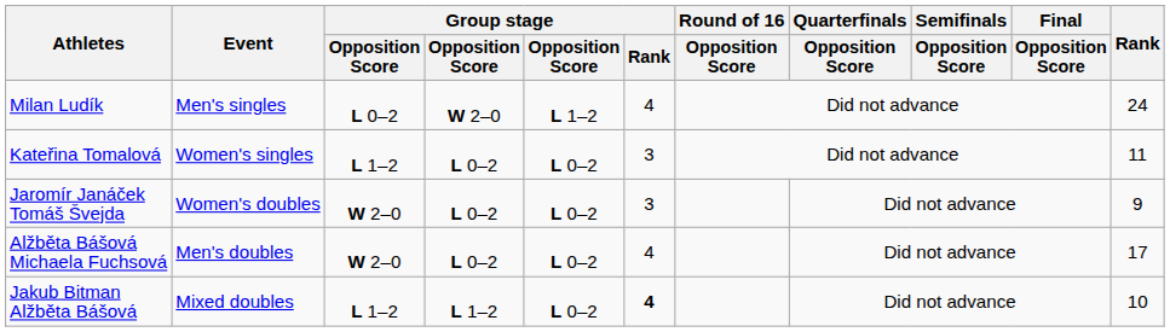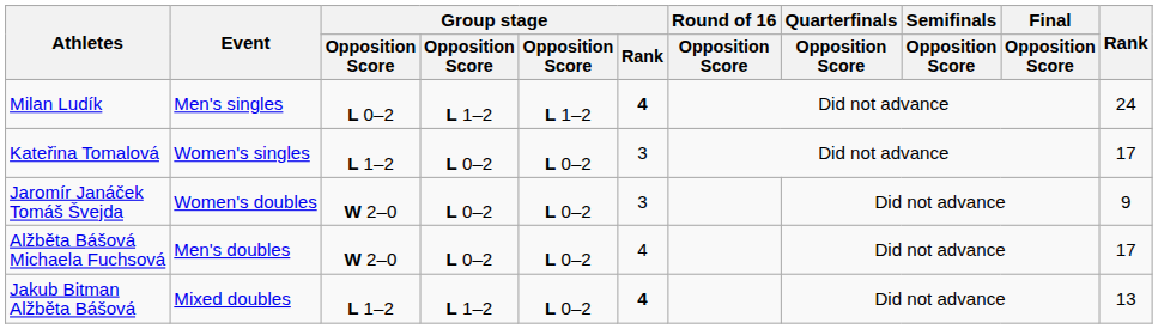 <table class="wikitable" style="font-size:90%">
 <tr>
 <th rowspan="2">Athletes</th>
 <th rowspan="2">Event</th>
 <th colspan="4">Group stage</th>
 <th>Round of 16</th>
 <th>Quarterfinals</th>
 <th>Semifinals</th>
 <th>Final</th>
 <th rowspan="2">Rank</th>
 </tr>
 <tr style="font-size:95%">
 <th>Opposition<br>Score</th>
 <th>Opposition<br>Score</th>
 <th>Opposition<br>Score</th>
 <th>Rank</th>
 <th>Opposition<br>Score</th>
 <th>Opposition<br>Score</th>
 <th>Opposition<br>Score</th>
 <th>Opposition<br>Score</th>
 </tr>
 <tr align="center">
 <td align="left"><a href='#'>Milan Ludík</a></td>
 <td align="left"><a href='#'>Men's singles</a></td>
 <td><br><strong>L</strong> 0–2</td>
-<td><br><strong>W</strong> 2–0</td>
 <td><br><strong>L</strong> 1–2</td>
-<td>4</td>
+<td><br><strong>L</strong> 1–2</td>
+<td><strong>4</strong></td>
 <td colspan="4">Did not advance</td>
 <td>24</td>
 </tr>
 <tr align="center">
 <td align="left"><a href='#'>Kateřina Tomalová</a></td>
 <td align="left"><a href='#'>Women's singles</a></td>
 <td><br><strong>L</strong> 1–2</td>
 <td><br><strong>L</strong> 0–2</td>
 <td><br><strong>L</strong> 0–2</td>
 <td>3</td>
 <td colspan="4">Did not advance</td>
-<td>11</td>
+<td>17</td>
 </tr>
 <tr align="center">
 <td align="left"><a href='#'>Jaromír Janáček</a><br><a href='#'>Tomáš Švejda</a></td>
 <td align="left"><a href='#'>Women's doubles</a></td>
 <td><br><strong>W</strong> 2–0</td>
 <td><br><strong>L</strong> 0–2</td>
 <td><br><strong>L</strong> 0–2</td>
 <td>3</td>
 <td></td>
 <td colspan="3">Did not advance</td>
 <td>9</td>
 </tr>
 <tr align="center">
 <td align="left"><a href='#'>Alžběta Bášová</a><br><a href='#'>Michaela Fuchsová</a></td>
 <td align="left"><a href='#'>Men's doubles</a></td>
 <td><br><strong>W</strong> 2–0</td>
 <td><br><strong>L</strong> 0–2</td>
 <td><br><strong>L</strong> 0–2</td>
 <td>4</td>
 <td></td>
 <td colspan="3">Did not advance</td>
 <td>17</td>
 </tr>
 <tr align="center">
 <td align="left"><a href='#'>Jakub Bitman</a><br><a href='#'>Alžběta Bášová</a></td>
 <td align="left"><a href='#'>Mixed doubles</a></td>
 <td><br><strong>L</strong> 1–2</td>
 <td><br><strong>L</strong> 1–2</td>
 <td><br><strong>L</strong> 0–2</td>
 <td><strong>4</strong></td>
 <td></td>
 <td colspan="3">Did not advance</td>
-<td>10</td>
+<td>13</td>
 </tr>
 </table>
